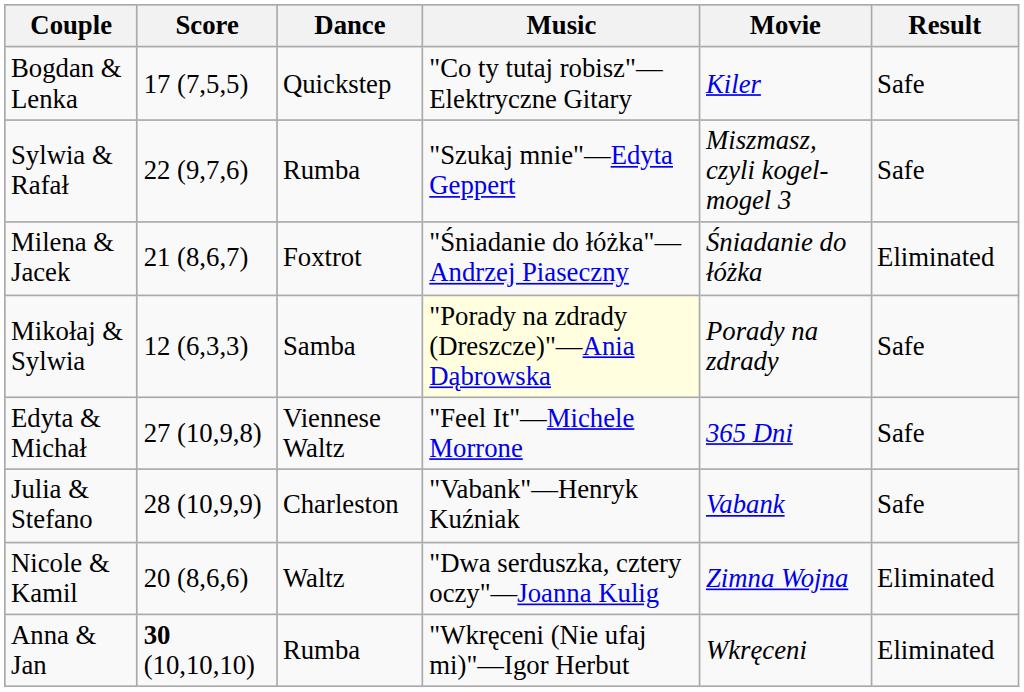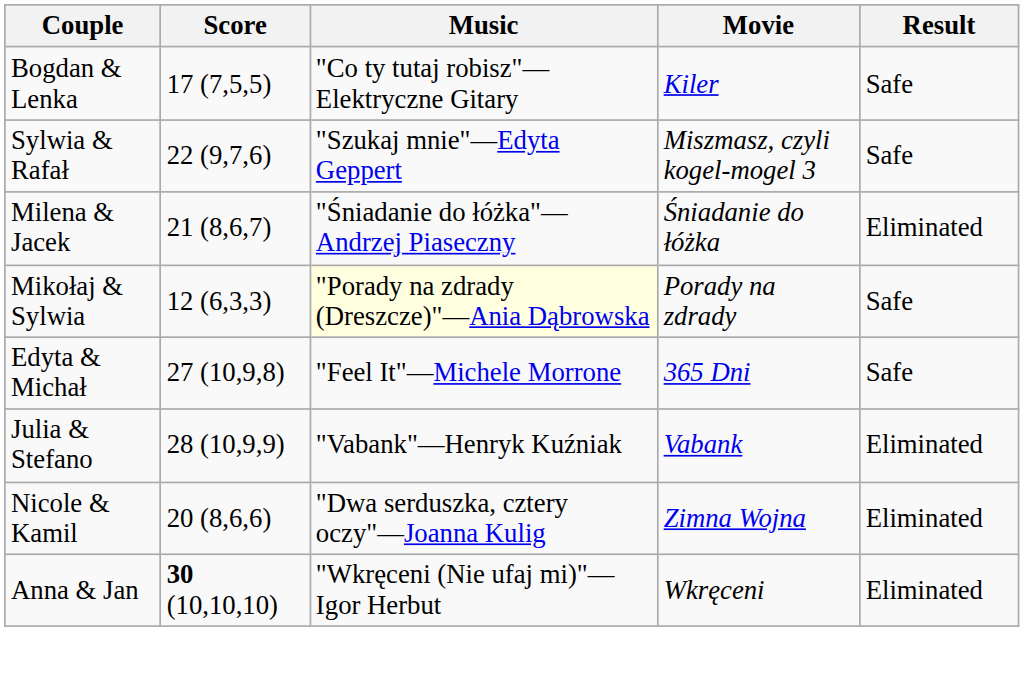 <table class="wikitable">
 <tr>
 <th style="width:150px;">Couple</th>
 <th style="width:110px;">Score</th>
-<th style="width:120px;">Dance</th>
 <th style="width:400px;">Music</th>
 <th style="width:200px;">Movie</th>
 <th style="width:120px;">Result</th>
 </tr>
 <tr>
 <td>Bogdan & Lenka</td>
 <td>17 (7,5,5)</td>
-<td>Quickstep</td>
 <td>"Co ty tutaj robisz"—Elektryczne Gitary</td>
 <td><em><a href='#'>Kiler</a></em></td>
 <td>Safe</td>
 </tr>
 <tr>
 <td>Sylwia & Rafał</td>
 <td>22 (9,7,6)</td>
-<td>Rumba</td>
 <td>"Szukaj mnie"—<a href='#'>Edyta Geppert</a></td>
 <td><em>Miszmasz, czyli kogel-mogel 3</em></td>
 <td>Safe</td>
 </tr>
 <tr>
 <td>Milena & Jacek</td>
 <td>21 (8,6,7)</td>
-<td>Foxtrot</td>
 <td>"Śniadanie do łóżka"—<a href='#'>Andrzej Piaseczny</a></td>
 <td><em>Śniadanie do łóżka</em></td>
 <td>Eliminated</td>
 </tr>
 <tr>
 <td>Mikołaj & Sylwia</td>
 <td>12 (6,3,3)</td>
-<td>Samba</td>
 <td style="background: lightyellow;">"Porady na zdrady (Dreszcze)"—<a href='#'>Ania Dąbrowska</a></td>
 <td><em>Porady na zdrady</em></td>
 <td>Safe</td>
 </tr>
 <tr>
 <td>Edyta & Michał</td>
 <td>27 (10,9,8)</td>
-<td>Viennese Waltz</td>
 <td>"Feel It"—<a href='#'>Michele Morrone</a></td>
 <td><em><a href='#'>365 Dni</a></em></td>
 <td>Safe</td>
 </tr>
 <tr>
 <td>Julia & Stefano</td>
 <td>28 (10,9,9)</td>
-<td>Charleston</td>
 <td>"Vabank"—Henryk Kuźniak</td>
 <td><em><a href='#'>Vabank</a></em></td>
-<td>Safe</td>
+<td>Eliminated</td>
 </tr>
 <tr>
 <td>Nicole & Kamil</td>
 <td>20 (8,6,6)</td>
-<td>Waltz</td>
 <td>"Dwa serduszka, cztery oczy"—<a href='#'>Joanna Kulig</a></td>
 <td><em><a href='#'>Zimna Wojna</a></em></td>
 <td>Eliminated</td>
 </tr>
 <tr>
 <td>Anna & Jan</td>
 <td><strong>30</strong> (10,10,10)</td>
-<td>Rumba</td>
 <td>"Wkręceni (Nie ufaj mi)"—Igor Herbut</td>
 <td><em>Wkręceni</em></td>
 <td>Eliminated</td>
 </tr>
 </table>
